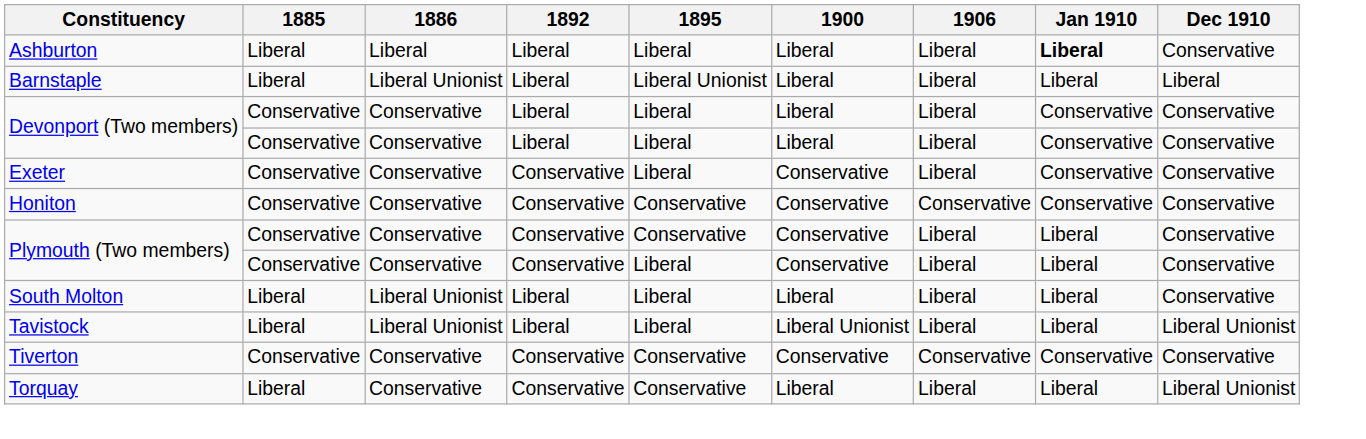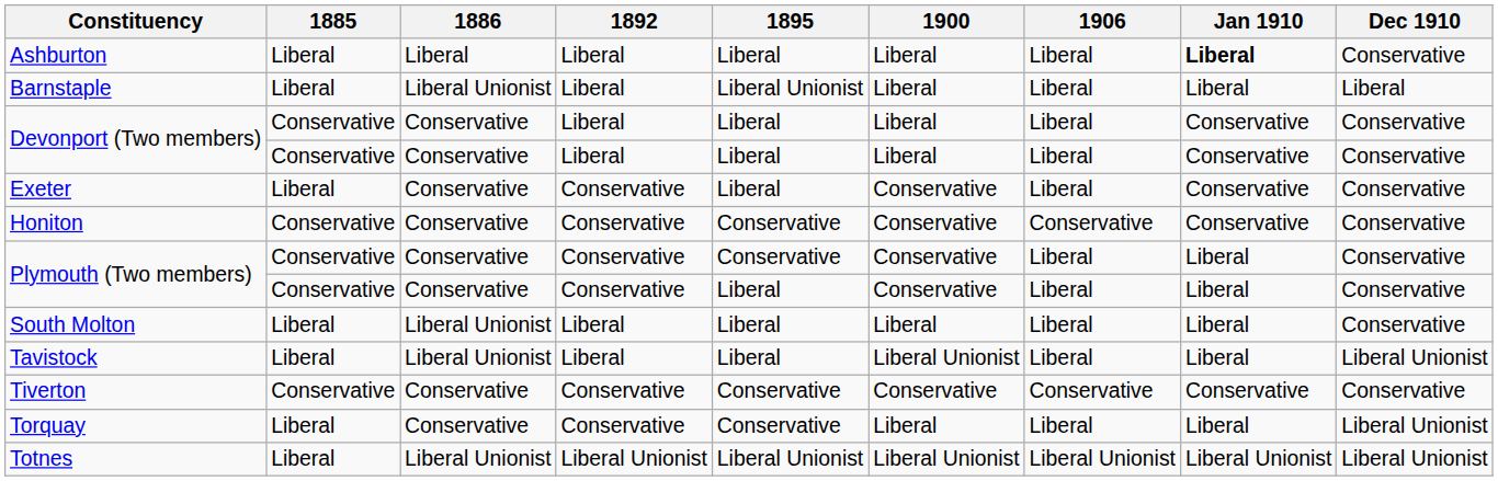 <table class="wikitable">
 <tr>
 <th>Constituency</th>
 <th>1885</th>
 <th>1886</th>
 <th>1892</th>
 <th>1895</th>
 <th>1900</th>
 <th>1906</th>
 <th>Jan 1910</th>
 <th>Dec 1910</th>
 </tr>
 <tr>
 <td><a href='#'>Ashburton</a></td>
 <td bgcolor=>Liberal</td>
 <td bgcolor=>Liberal</td>
 <td bgcolor=>Liberal</td>
 <td bgcolor=>Liberal</td>
 <td bgcolor=>Liberal</td>
 <td bgcolor=>Liberal</td>
 <td bgcolor=><strong>Liberal</strong></td>
 <td bgcolor=>Conservative</td>
 </tr>
 <tr>
 <td><a href='#'>Barnstaple</a></td>
 <td bgcolor=>Liberal</td>
 <td bgcolor=>Liberal Unionist</td>
 <td bgcolor=>Liberal</td>
 <td bgcolor=>Liberal Unionist</td>
 <td bgcolor=>Liberal</td>
 <td bgcolor=>Liberal</td>
 <td bgcolor=>Liberal</td>
 <td bgcolor=>Liberal</td>
 </tr>
 <tr>
 <td rowspan="2"><a href='#'>Devonport</a> (Two members)</td>
 <td bgcolor=>Conservative</td>
 <td bgcolor=>Conservative</td>
 <td bgcolor=>Liberal</td>
 <td bgcolor=>Liberal</td>
 <td bgcolor=>Liberal</td>
 <td bgcolor=>Liberal</td>
 <td bgcolor=>Conservative</td>
 <td bgcolor=>Conservative</td>
 </tr>
 <tr>
 <td bgcolor=>Conservative</td>
 <td bgcolor=>Conservative</td>
 <td bgcolor=>Liberal</td>
 <td bgcolor=>Liberal</td>
 <td bgcolor=>Liberal</td>
 <td bgcolor=>Liberal</td>
 <td bgcolor=>Conservative</td>
 <td bgcolor=>Conservative</td>
 </tr>
 <tr>
 <td><a href='#'>Exeter</a></td>
-<td bgcolor=>Conservative</td>
+<td bgcolor=>Liberal</td>
 <td bgcolor=>Conservative</td>
 <td bgcolor=>Conservative</td>
 <td bgcolor=>Liberal</td>
 <td bgcolor=>Conservative</td>
 <td bgcolor=>Liberal</td>
 <td bgcolor=>Conservative</td>
 <td bgcolor=>Conservative</td>
 </tr>
 <tr>
 <td><a href='#'>Honiton</a></td>
 <td bgcolor=>Conservative</td>
 <td bgcolor=>Conservative</td>
 <td bgcolor=>Conservative</td>
 <td bgcolor=>Conservative</td>
 <td bgcolor=>Conservative</td>
 <td bgcolor=>Conservative</td>
 <td bgcolor=>Conservative</td>
 <td bgcolor=>Conservative</td>
 </tr>
 <tr>
 <td rowspan="2"><a href='#'>Plymouth</a> (Two members)</td>
 <td bgcolor=>Conservative</td>
 <td bgcolor=>Conservative</td>
 <td bgcolor=>Conservative</td>
 <td bgcolor=>Conservative</td>
 <td bgcolor=>Conservative</td>
 <td bgcolor=>Liberal</td>
 <td bgcolor=>Liberal</td>
 <td bgcolor=>Conservative</td>
 </tr>
 <tr>
 <td bgcolor=>Conservative</td>
 <td bgcolor=>Conservative</td>
 <td bgcolor=>Conservative</td>
 <td bgcolor=>Liberal</td>
 <td bgcolor=>Conservative</td>
 <td bgcolor=>Liberal</td>
 <td bgcolor=>Liberal</td>
 <td bgcolor=>Conservative</td>
 </tr>
 <tr>
 <td><a href='#'>South Molton</a></td>
 <td bgcolor=>Liberal</td>
 <td bgcolor=>Liberal Unionist</td>
 <td bgcolor=>Liberal</td>
 <td bgcolor=>Liberal</td>
 <td bgcolor=>Liberal</td>
 <td bgcolor=>Liberal</td>
 <td bgcolor=>Liberal</td>
 <td bgcolor=>Conservative</td>
 </tr>
 <tr>
 <td><a href='#'>Tavistock</a></td>
 <td bgcolor=>Liberal</td>
 <td bgcolor=>Liberal Unionist</td>
 <td bgcolor=>Liberal</td>
 <td bgcolor=>Liberal</td>
 <td bgcolor=>Liberal Unionist</td>
 <td bgcolor=>Liberal</td>
 <td bgcolor=>Liberal</td>
 <td bgcolor=>Liberal Unionist</td>
 </tr>
 <tr>
 <td><a href='#'>Tiverton</a></td>
 <td bgcolor=>Conservative</td>
 <td bgcolor=>Conservative</td>
 <td bgcolor=>Conservative</td>
 <td bgcolor=>Conservative</td>
 <td bgcolor=>Conservative</td>
 <td bgcolor=>Conservative</td>
 <td bgcolor=>Conservative</td>
 <td bgcolor=>Conservative</td>
 </tr>
 <tr>
 <td><a href='#'>Torquay</a></td>
 <td bgcolor=>Liberal</td>
 <td bgcolor=>Conservative</td>
 <td bgcolor=>Conservative</td>
 <td bgcolor=>Conservative</td>
 <td bgcolor=>Liberal</td>
 <td bgcolor=>Liberal</td>
 <td bgcolor=>Liberal</td>
 <td bgcolor=>Liberal Unionist</td>
 </tr>
+<tr>
+<td><a href='#'>Totnes</a></td>
+<td bgcolor=>Liberal</td>
+<td bgcolor=>Liberal Unionist</td>
+<td bgcolor=>Liberal Unionist</td>
+<td bgcolor=>Liberal Unionist</td>
+<td bgcolor=>Liberal Unionist</td>
+<td bgcolor=>Liberal Unionist</td>
+<td bgcolor=>Liberal Unionist</td>
+<td bgcolor=>Liberal Unionist</td>
+</tr>
 </table>
